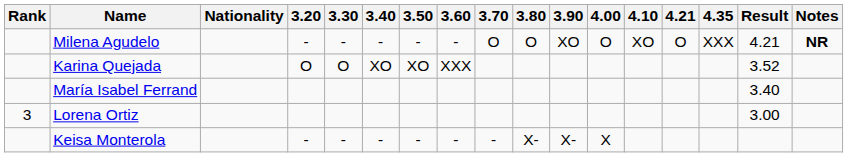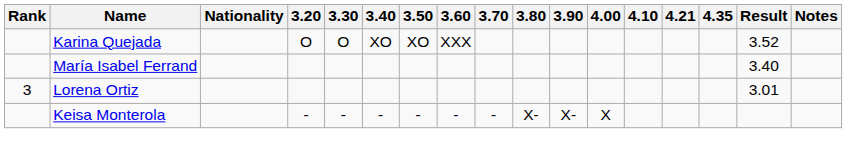 <table class="wikitable sortable" style="text-align:center">
 <tr>
 <th>Rank</th>
 <th>Name</th>
 <th>Nationality</th>
 <th>3.20</th>
 <th>3.30</th>
 <th>3.40</th>
 <th>3.50</th>
 <th>3.60</th>
 <th>3.70</th>
 <th>3.80</th>
 <th>3.90</th>
 <th>4.00</th>
 <th>4.10</th>
 <th>4.21</th>
 <th>4.35</th>
 <th>Result</th>
 <th>Notes</th>
-</tr>
-<tr>
-<td></td>
-<td align=left><a href='#'>Milena Agudelo</a></td>
-<td align=left></td>
-<td>-</td>
-<td>-</td>
-<td>-</td>
-<td>-</td>
-<td>-</td>
-<td>O</td>
-<td>O</td>
-<td>XO</td>
-<td>O</td>
-<td>XO</td>
-<td>O</td>
-<td>XXX</td>
-<td>4.21</td>
-<td><strong>NR</strong></td>
 </tr>
 <tr>
 <td></td>
 <td align=left><a href='#'>Karina Quejada</a></td>
 <td align=left></td>
 <td>O</td>
 <td>O</td>
 <td>XO</td>
 <td>XO</td>
 <td>XXX</td>
 <td></td>
 <td></td>
 <td></td>
 <td></td>
 <td></td>
 <td></td>
 <td></td>
 <td>3.52</td>
 <td></td>
 </tr>
 <tr>
 <td></td>
 <td align=left><a href='#'>María Isabel Ferrand</a></td>
 <td align=left></td>
 <td></td>
 <td></td>
 <td></td>
 <td></td>
 <td></td>
 <td></td>
 <td></td>
 <td></td>
 <td></td>
 <td></td>
 <td></td>
 <td></td>
 <td>3.40</td>
 <td></td>
 </tr>
 <tr>
 <td>3</td>
 <td align=left><a href='#'>Lorena Ortiz</a></td>
 <td align=left></td>
 <td></td>
 <td></td>
 <td></td>
 <td></td>
 <td></td>
 <td></td>
 <td></td>
 <td></td>
 <td></td>
 <td></td>
 <td></td>
 <td></td>
-<td>3.00</td>
+<td>3.01</td>
 <td></td>
 </tr>
 <tr>
 <td></td>
 <td align=left><a href='#'>Keisa Monterola</a></td>
 <td align=left></td>
 <td>-</td>
 <td>-</td>
 <td>-</td>
 <td>-</td>
 <td>-</td>
 <td>-</td>
 <td>X-</td>
 <td>X-</td>
 <td>X</td>
 <td></td>
 <td></td>
 <td></td>
 <td></td>
 <td></td>
 </tr>
 </table>
